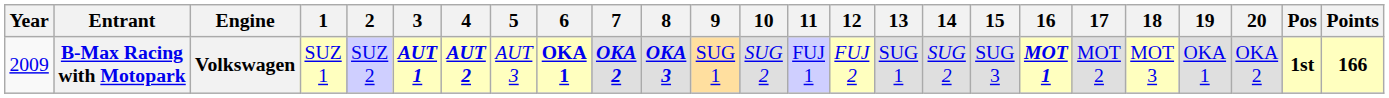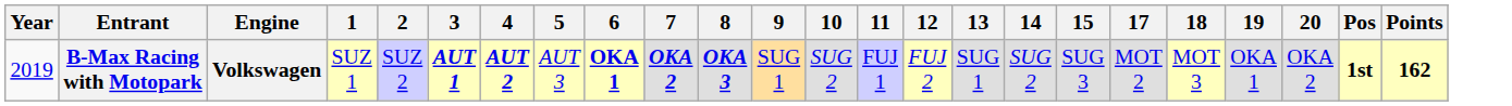 <table class="wikitable" style="text-align:center; font-size:85%">
 <tr>
 <th>Year</th>
 <th>Entrant</th>
 <th>Engine</th>
 <th>1</th>
 <th>2</th>
 <th>3</th>
 <th>4</th>
 <th>5</th>
 <th>6</th>
 <th>7</th>
 <th>8</th>
 <th>9</th>
 <th>10</th>
 <th>11</th>
 <th>12</th>
 <th>13</th>
 <th>14</th>
 <th>15</th>
-<th>16</th>
 <th>17</th>
 <th>18</th>
 <th>19</th>
 <th>20</th>
 <th>Pos</th>
 <th>Points</th>
 </tr>
 <tr>
-<td><a href='#'>2009</a></td>
+<td><a href='#'>2019</a></td>
 <th nowrap><a href='#'>B-Max Racing</a><br>with <a href='#'>Motopark</a></th>
 <th>Volkswagen</th>
 <td style="background:#FFFFBF;"><a href='#'>SUZ<br>1</a><br></td>
 <td style="background:#CFCFFF;"><a href='#'>SUZ<br>2</a><br></td>
 <td style="background:#FFFFBF;"><strong><em><a href='#'>AUT<br>1</a></em></strong><br></td>
 <td style="background:#FFFFBF;"><strong><em><a href='#'>AUT<br>2</a></em></strong><br></td>
 <td style="background:#FFFFBF;"><em><a href='#'>AUT<br>3</a></em><br></td>
 <td style="background:#FFFFBF;"><strong><a href='#'>OKA<br>1</a></strong><br></td>
 <td style="background:#DFDFDF;"><strong><em><a href='#'>OKA<br>2</a></em></strong><br></td>
 <td style="background:#DFDFDF;"><strong><em><a href='#'>OKA<br>3</a></em><br></strong></td>
 <td style="background:#FFDF9F;"><a href='#'>SUG<br>1</a><br></td>
 <td style="background:#DFDFDF;"><em><a href='#'>SUG<br>2</a></em><br></td>
 <td style="background:#CFCFFF;"><a href='#'>FUJ<br>1</a><br></td>
 <td style="background:#FFFFBF;"><em><a href='#'>FUJ<br>2</a></em><br></td>
 <td style="background:#DFDFDF;"><a href='#'>SUG<br>1</a><br></td>
 <td style="background:#DFDFDF;"><em><a href='#'>SUG<br>2</a></em><br></td>
 <td style="background:#DFDFDF;"><a href='#'>SUG<br>3</a><br></td>
-<td style="background:#FFFFBF;"><strong><em><a href='#'>MOT<br>1</a></em></strong><br></td>
 <td style="background:#DFDFDF;"><a href='#'>MOT<br>2</a><br></td>
 <td style="background:#FFFFBF;"><a href='#'>MOT<br>3</a><br></td>
 <td style="background:#DFDFDF;"><a href='#'>OKA<br>1</a><br></td>
 <td style="background:#DFDFDF;"><a href='#'>OKA<br>2</a><br></td>
 <th style="background:#FFFFBF;">1st</th>
-<th style="background:#FFFFBF;">166</th>
+<th style="background:#FFFFBF;">162</th>
 </tr>
 </table>
